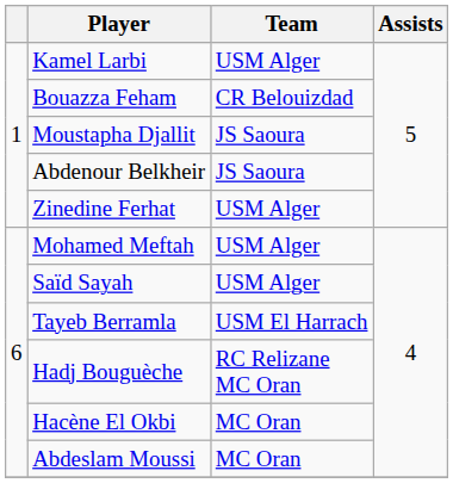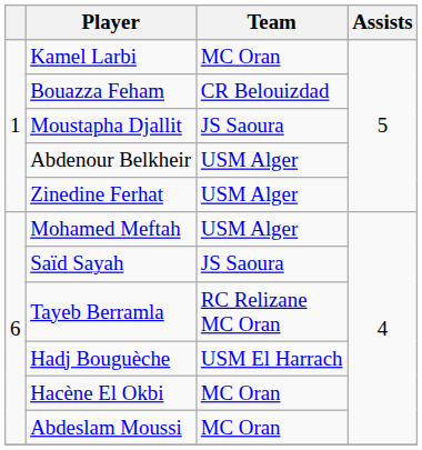 <table class="wikitable" style="font-size: 95%;">
 <tr bgcolor="#CCCCCC" align="center">
 <th scope="col"></th>
 <th scope="col">Player</th>
 <th scope="col">Team</th>
 <th scope="col">Assists</th>
 </tr>
 <tr>
 <td rowspan=5 align="center">1</td>
 <td> <a href='#'>Kamel Larbi</a></td>
-<td><a href='#'>USM Alger</a></td>
+<td><a href='#'>MC Oran</a></td>
 <td rowspan=5 align="center">5</td>
 </tr>
 <tr>
 <td> <a href='#'>Bouazza Feham</a></td>
 <td><a href='#'>CR Belouizdad</a></td>
 </tr>
 <tr>
 <td> <a href='#'>Moustapha Djallit</a></td>
 <td><a href='#'>JS Saoura</a></td>
 </tr>
 <tr>
 <td> Abdenour Belkheir</td>
-<td><a href='#'>JS Saoura</a></td>
+<td><a href='#'>USM Alger</a></td>
 </tr>
 <tr>
 <td> <a href='#'>Zinedine Ferhat</a></td>
 <td><a href='#'>USM Alger</a></td>
 </tr>
 <tr>
 <td rowspan=6 align="center">6</td>
 <td> <a href='#'>Mohamed Meftah</a></td>
 <td><a href='#'>USM Alger</a></td>
 <td rowspan=6 align="center">4</td>
 </tr>
 <tr>
 <td> <a href='#'>Saïd Sayah</a></td>
-<td><a href='#'>USM Alger</a></td>
+<td><a href='#'>JS Saoura</a></td>
 </tr>
 <tr>
 <td> <a href='#'>Tayeb Berramla</a></td>
-<td><a href='#'>USM El Harrach</a></td>
+<td><a href='#'>RC Relizane</a><br><a href='#'>MC Oran</a></td>
 </tr>
 <tr>
 <td> <a href='#'>Hadj Bouguèche</a></td>
-<td><a href='#'>RC Relizane</a><br><a href='#'>MC Oran</a></td>
+<td><a href='#'>USM El Harrach</a></td>
 </tr>
 <tr>
 <td> <a href='#'>Hacène El Okbi</a></td>
 <td><a href='#'>MC Oran</a></td>
 </tr>
 <tr>
 <td> <a href='#'>Abdeslam Moussi</a></td>
 <td><a href='#'>MC Oran</a></td>
 </tr>
 <tr>
 </tr>
 </table>
